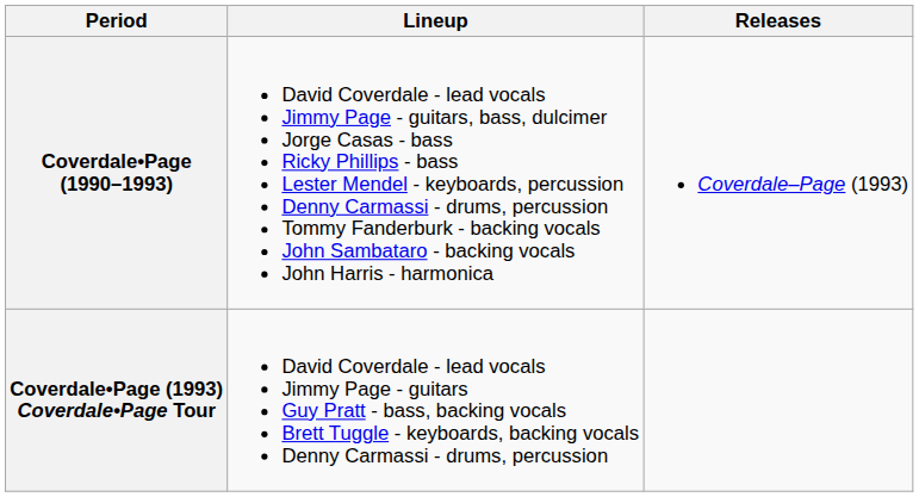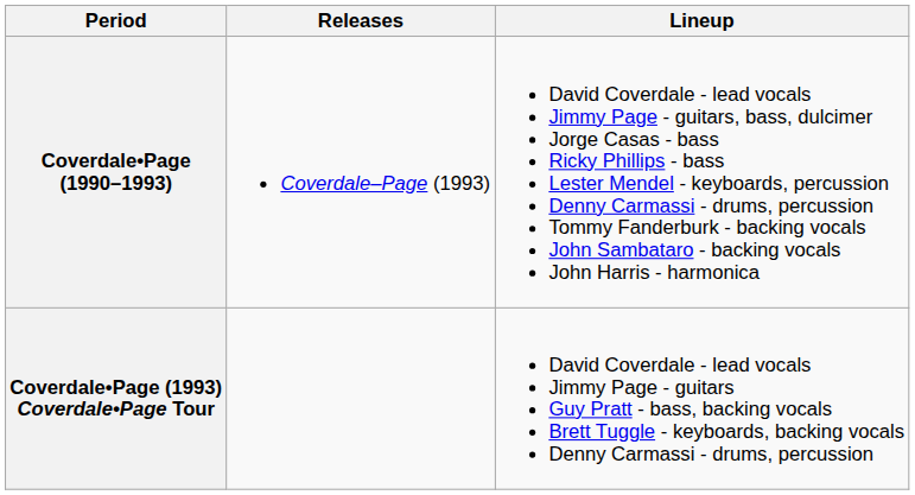 <table class="wikitable">
 <tr>
 <th>Period</th>
+<th>Releases</th>
 <th>Lineup</th>
-<th>Releases</th>
 </tr>
 <tr>
 <th bgcolor="#E7EBEE">Coverdale•Page<br>(1990–1993)</th>
+<td><br><ul><li><em><a href='#'>Coverdale–Page</a></em> (1993)</li></ul></td>
 <td><br><ul><li>David Coverdale - lead vocals</li><li><a href='#'>Jimmy Page</a> - guitars, bass, dulcimer</li><li>Jorge Casas - bass</li><li><a href='#'>Ricky Phillips</a> - bass</li><li><a href='#'>Lester Mendel</a> - keyboards, percussion</li><li><a href='#'>Denny Carmassi</a> - drums, percussion</li><li>Tommy Fanderburk - backing vocals</li><li><a href='#'>John Sambataro</a> - backing vocals</li><li>John Harris - harmonica</li></ul></td>
-<td><br><ul><li><em><a href='#'>Coverdale–Page</a></em> (1993)</li></ul></td>
 </tr>
 <tr>
 <th bgcolor="#E7EBEE">Coverdale•Page (1993)<br><em>Coverdale•Page</em> Tour</th>
+<td></td>
 <td><br><ul><li>David Coverdale - lead vocals</li><li>Jimmy Page - guitars</li><li><a href='#'>Guy Pratt</a> - bass, backing vocals</li><li><a href='#'>Brett Tuggle</a> - keyboards, backing vocals</li><li>Denny Carmassi - drums, percussion</li></ul></td>
-<td></td>
 </tr>
 </table>
